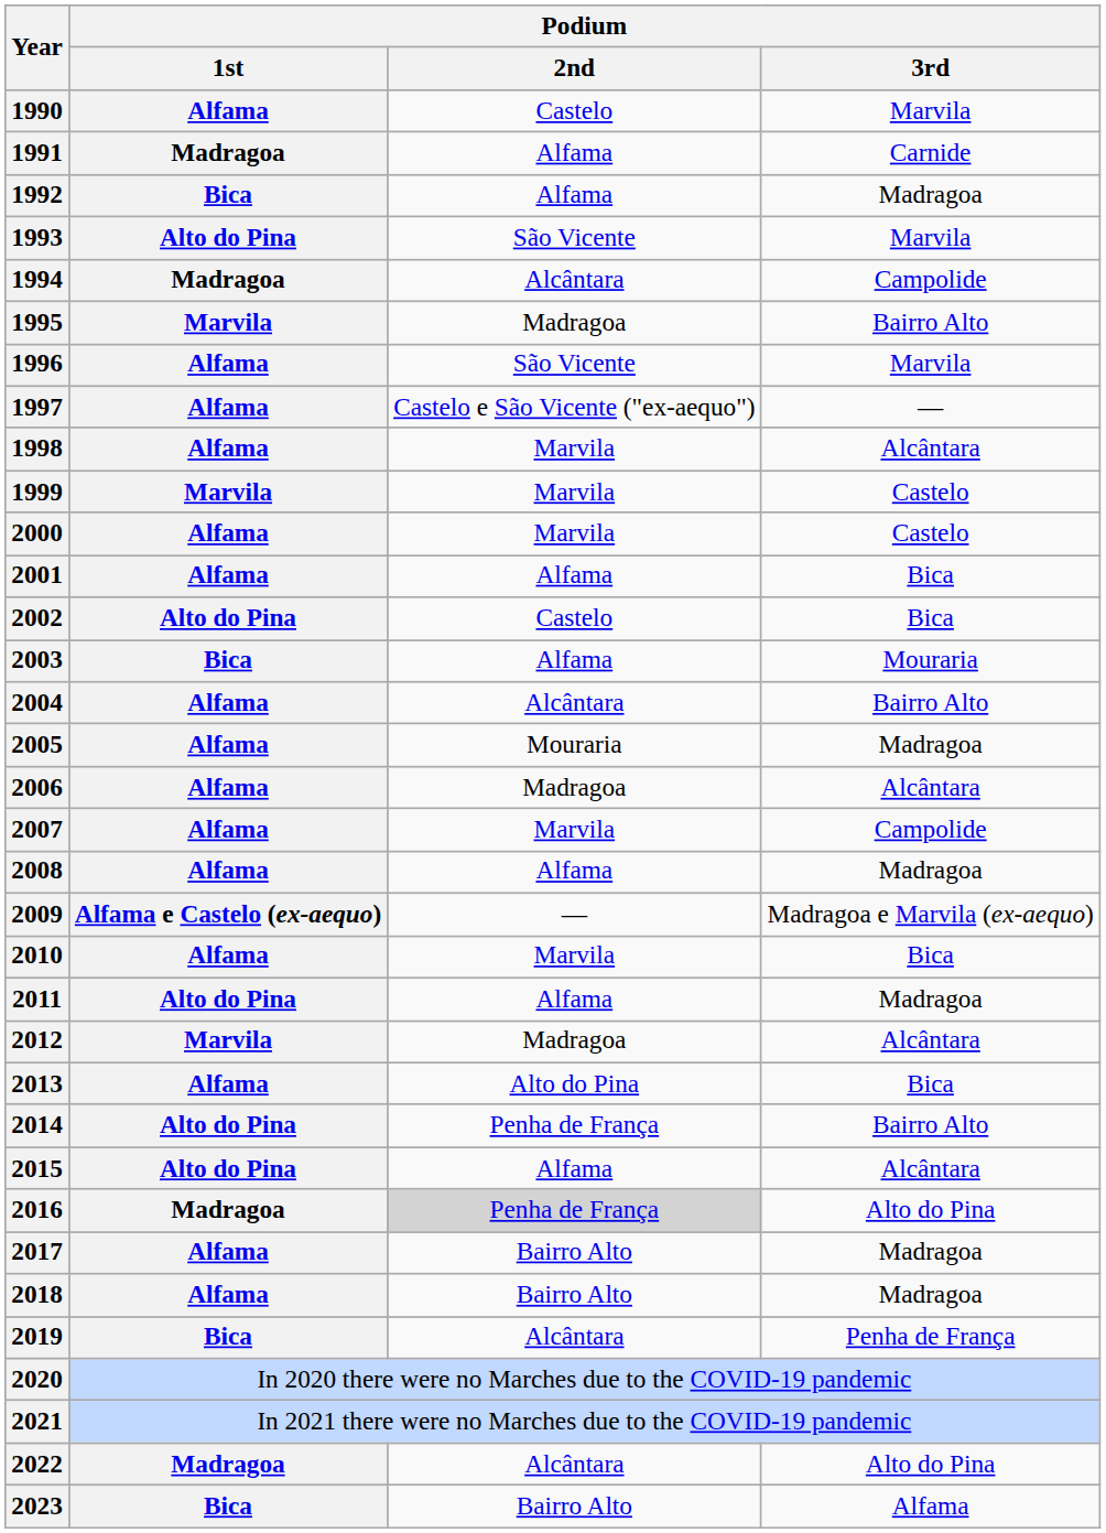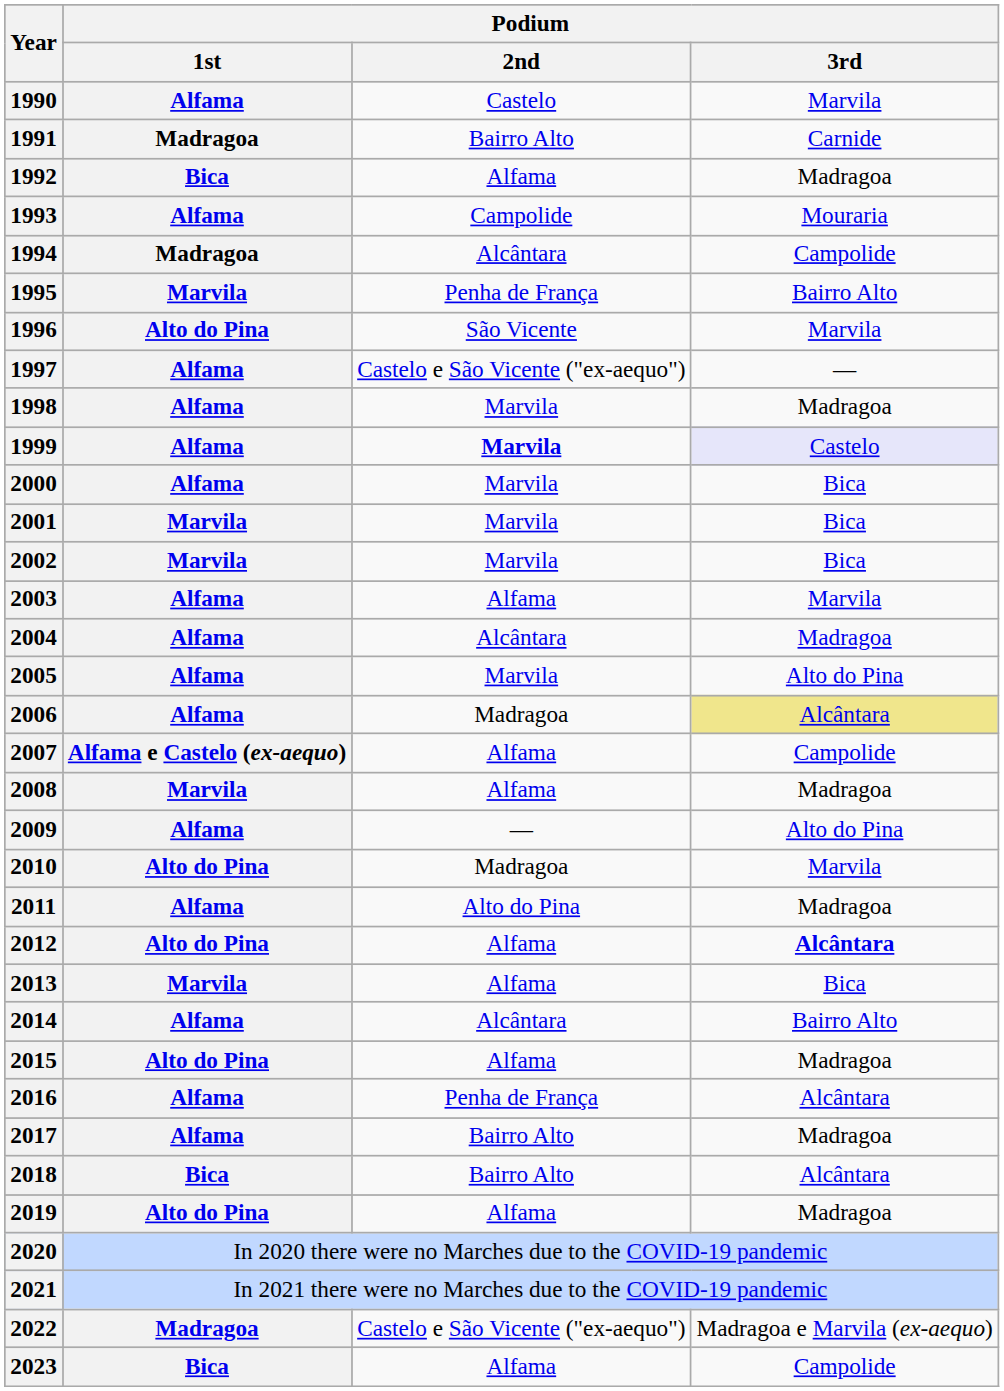 <table class="wikitable" style="font-size:85%; text-align:center">
 <tr>
 <th rowspan="2">Year</th>
 <th colspan="3">Podium</th>
 </tr>
 <tr>
 <th>1st</th>
 <th>2nd</th>
 <th>3rd</th>
 </tr>
 <tr>
 <th>1990</th>
 <th><a href='#'>Alfama</a></th>
 <td><a href='#'>Castelo</a></td>
 <td><a href='#'>Marvila</a></td>
 </tr>
 <tr>
 <th>1991</th>
 <th>Madragoa</th>
-<td><a href='#'>Alfama</a></td>
+<td><a href='#'>Bairro Alto</a></td>
 <td><a href='#'>Carnide</a></td>
 </tr>
 <tr>
 <th>1992</th>
 <th><a href='#'>Bica</a></th>
 <td><a href='#'>Alfama</a></td>
 <td>Madragoa</td>
 </tr>
 <tr>
 <th>1993</th>
-<th><a href='#'>Alto do Pina</a></th>
-<td><a href='#'>São Vicente</a></td>
-<td><a href='#'>Marvila</a></td>
+<th><a href='#'>Alfama</a></th>
+<td><a href='#'>Campolide</a></td>
+<td><a href='#'>Mouraria</a></td>
 </tr>
 <tr>
 <th>1994</th>
 <th>Madragoa</th>
 <td><a href='#'>Alcântara</a></td>
 <td><a href='#'>Campolide</a></td>
 </tr>
 <tr>
 <th>1995</th>
 <th><a href='#'>Marvila</a></th>
-<td>Madragoa</td>
+<td><a href='#'>Penha de França</a></td>
 <td><a href='#'>Bairro Alto</a></td>
 </tr>
 <tr>
 <th>1996</th>
-<th><a href='#'>Alfama</a></th>
+<th><a href='#'>Alto do Pina</a></th>
 <td><a href='#'>São Vicente</a></td>
 <td><a href='#'>Marvila</a></td>
 </tr>
 <tr>
 <th>1997</th>
 <th><a href='#'>Alfama</a></th>
 <td><a href='#'>Castelo</a> e <a href='#'>São Vicente</a> ("ex-aequo")</td>
 <td>—</td>
 </tr>
 <tr>
 <th>1998</th>
 <th><a href='#'>Alfama</a></th>
 <td><a href='#'>Marvila</a></td>
-<td><a href='#'>Alcântara</a></td>
+<td>Madragoa</td>
 </tr>
 <tr>
 <th>1999</th>
-<th><a href='#'>Marvila</a></th>
-<td><a href='#'>Marvila</a></td>
-<td><a href='#'>Castelo</a></td>
+<th><a href='#'>Alfama</a></th>
+<td><strong><a href='#'>Marvila</a></strong></td>
+<td style="background: lavender;"><a href='#'>Castelo</a></td>
 </tr>
 <tr>
 <th>2000</th>
 <th><a href='#'>Alfama</a></th>
 <td><a href='#'>Marvila</a></td>
-<td><a href='#'>Castelo</a></td>
+<td><a href='#'>Bica</a></td>
 </tr>
 <tr>
 <th>2001</th>
-<th><a href='#'>Alfama</a></th>
-<td><a href='#'>Alfama</a></td>
+<th><a href='#'>Marvila</a></th>
+<td><a href='#'>Marvila</a></td>
 <td><a href='#'>Bica</a></td>
 </tr>
 <tr>
 <th>2002</th>
-<th><a href='#'>Alto do Pina</a></th>
-<td><a href='#'>Castelo</a></td>
+<th><a href='#'>Marvila</a></th>
+<td><a href='#'>Marvila</a></td>
 <td><a href='#'>Bica</a></td>
 </tr>
 <tr>
 <th>2003</th>
-<th><a href='#'>Bica</a></th>
+<th><a href='#'>Alfama</a></th>
 <td><a href='#'>Alfama</a></td>
-<td><a href='#'>Mouraria</a></td>
+<td><a href='#'>Marvila</a></td>
 </tr>
 <tr>
 <th>2004</th>
 <th><a href='#'>Alfama</a></th>
 <td><a href='#'>Alcântara</a></td>
-<td><a href='#'>Bairro Alto</a></td>
+<td><a href='#'>Madragoa</a></td>
 </tr>
 <tr>
 <th>2005</th>
 <th><a href='#'>Alfama</a></th>
-<td>Mouraria</td>
-<td>Madragoa</td>
+<td><a href='#'>Marvila</a></td>
+<td><a href='#'>Alto do Pina</a></td>
 </tr>
 <tr>
 <th>2006</th>
 <th><a href='#'>Alfama</a></th>
 <td>Madragoa</td>
-<td><a href='#'>Alcântara</a></td>
+<td style="background: khaki;"><a href='#'>Alcântara</a></td>
 </tr>
 <tr>
 <th>2007</th>
-<th><a href='#'>Alfama</a></th>
-<td><a href='#'>Marvila</a></td>
+<th><a href='#'>Alfama</a> e <a href='#'>Castelo</a> (<em>ex-aequo</em>)</th>
+<td><a href='#'>Alfama</a></td>
 <td><a href='#'>Campolide</a></td>
 </tr>
 <tr>
 <th>2008</th>
-<th><a href='#'>Alfama</a></th>
+<th><a href='#'>Marvila</a></th>
 <td><a href='#'>Alfama</a></td>
 <td>Madragoa</td>
 </tr>
 <tr>
 <th>2009</th>
-<th><a href='#'>Alfama</a> e <a href='#'>Castelo</a> (<em>ex-aequo</em>)</th>
+<th><a href='#'>Alfama</a></th>
 <td>—</td>
-<td>Madragoa e <a href='#'>Marvila</a> (<em>ex-aequo</em>)</td>
+<td><a href='#'>Alto do Pina</a></td>
 </tr>
 <tr>
 <th>2010</th>
-<th><a href='#'>Alfama</a></th>
+<th><a href='#'>Alto do Pina</a></th>
+<td>Madragoa</td>
 <td><a href='#'>Marvila</a></td>
-<td><a href='#'>Bica</a></td>
 </tr>
 <tr>
 <th>2011</th>
-<th><a href='#'>Alto do Pina</a></th>
-<td><a href='#'>Alfama</a></td>
+<th><a href='#'>Alfama</a></th>
+<td><a href='#'>Alto do Pina</a></td>
 <td>Madragoa</td>
 </tr>
 <tr>
 <th>2012</th>
-<th><a href='#'>Marvila</a></th>
-<td>Madragoa</td>
-<td><a href='#'>Alcântara</a></td>
+<th><a href='#'>Alto do Pina</a></th>
+<td><a href='#'>Alfama</a></td>
+<td><strong><a href='#'>Alcântara</a></strong></td>
 </tr>
 <tr>
 <th>2013</th>
-<th><a href='#'>Alfama</a></th>
-<td><a href='#'>Alto do Pina</a></td>
+<th><a href='#'>Marvila</a></th>
+<td><a href='#'>Alfama</a></td>
 <td><a href='#'>Bica</a></td>
 </tr>
 <tr>
 <th>2014</th>
-<th><a href='#'>Alto do Pina</a></th>
-<td><a href='#'>Penha de França</a></td>
+<th><a href='#'>Alfama</a></th>
+<td><a href='#'>Alcântara</a></td>
 <td><a href='#'>Bairro Alto</a></td>
 </tr>
 <tr>
 <th>2015</th>
 <th><a href='#'>Alto do Pina</a></th>
 <td><a href='#'>Alfama</a></td>
-<td><a href='#'>Alcântara</a></td>
+<td>Madragoa</td>
 </tr>
 <tr>
 <th>2016</th>
-<th>Madragoa</th>
-<td style="background: lightgrey;"><a href='#'>Penha de França</a></td>
-<td><a href='#'>Alto do Pina</a></td>
+<th><a href='#'>Alfama</a></th>
+<td><a href='#'>Penha de França</a></td>
+<td><a href='#'>Alcântara</a></td>
 </tr>
 <tr>
 <th>2017</th>
 <th><a href='#'>Alfama</a></th>
 <td><a href='#'>Bairro Alto</a></td>
 <td>Madragoa</td>
 </tr>
 <tr>
 <th>2018</th>
-<th><a href='#'>Alfama</a></th>
+<th><a href='#'>Bica</a></th>
 <td><a href='#'>Bairro Alto</a></td>
-<td>Madragoa</td>
+<td><a href='#'>Alcântara</a></td>
 </tr>
 <tr>
 <th>2019</th>
-<th><a href='#'>Bica</a></th>
-<td><a href='#'>Alcântara</a></td>
-<td><a href='#'>Penha de França</a></td>
+<th><a href='#'>Alto do Pina</a></th>
+<td><a href='#'>Alfama</a></td>
+<td>Madragoa</td>
 </tr>
 <tr style="background: #C1D8FF;">
 <th>2020</th>
 <td colspan="6" align="center">In 2020 there were no Marches due to the <a href='#'>COVID-19 pandemic</a></td>
 </tr>
 <tr style="background: #C1D8FF;">
 <th>2021</th>
 <td colspan="6" align="center">In 2021 there were no Marches due to the <a href='#'>COVID-19 pandemic</a></td>
 </tr>
 <tr>
 <th>2022</th>
 <th><a href='#'>Madragoa</a></th>
-<td><a href='#'>Alcântara</a></td>
-<td><a href='#'>Alto do Pina</a></td>
+<td><a href='#'>Castelo</a> e <a href='#'>São Vicente</a> ("ex-aequo")</td>
+<td>Madragoa e <a href='#'>Marvila</a> (<em>ex-aequo</em>)</td>
 </tr>
 <tr>
 <th>2023</th>
 <th><a href='#'>Bica</a></th>
-<td><a href='#'>Bairro Alto</a></td>
 <td><a href='#'>Alfama</a></td>
+<td><a href='#'>Campolide</a></td>
 </tr>
 <tr style="background: #C1D8FF;">
 </tr>
 </table>
